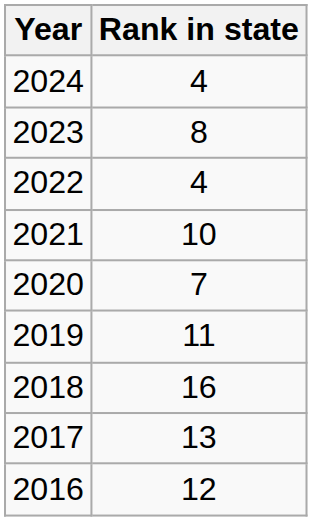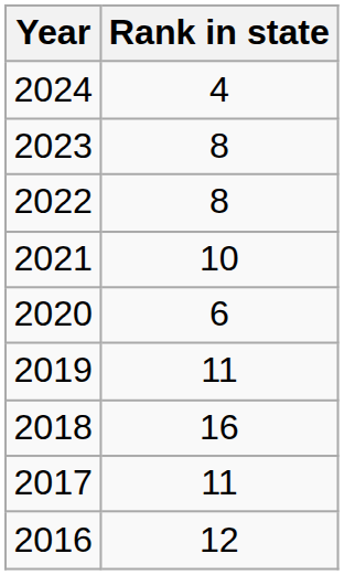 <table class="wikitable">
 <tr>
 <th>Year</th>
 <th>Rank in state</th>
 </tr>
 <tr>
 <td align=center>2024</td>
 <td align=center>4</td>
 </tr>
 <tr>
 <td align=center>2023</td>
 <td align=center>8</td>
 </tr>
 <tr>
 <td align=center>2022</td>
-<td align=center>4</td>
+<td align=center>8</td>
 </tr>
 <tr>
 <td align=center>2021</td>
 <td align=center>10</td>
 </tr>
 <tr>
 <td align=center>2020</td>
-<td align=center>7</td>
+<td align=center>6</td>
 </tr>
 <tr>
 <td align=center>2019</td>
 <td align=center>11</td>
 </tr>
 <tr>
 <td align=center>2018</td>
 <td align=center>16</td>
 </tr>
 <tr>
 <td align=center>2017</td>
-<td align=center>13</td>
+<td align=center>11</td>
 </tr>
 <tr>
 <td align=center>2016</td>
 <td align=center>12</td>
 </tr>
 </table>
